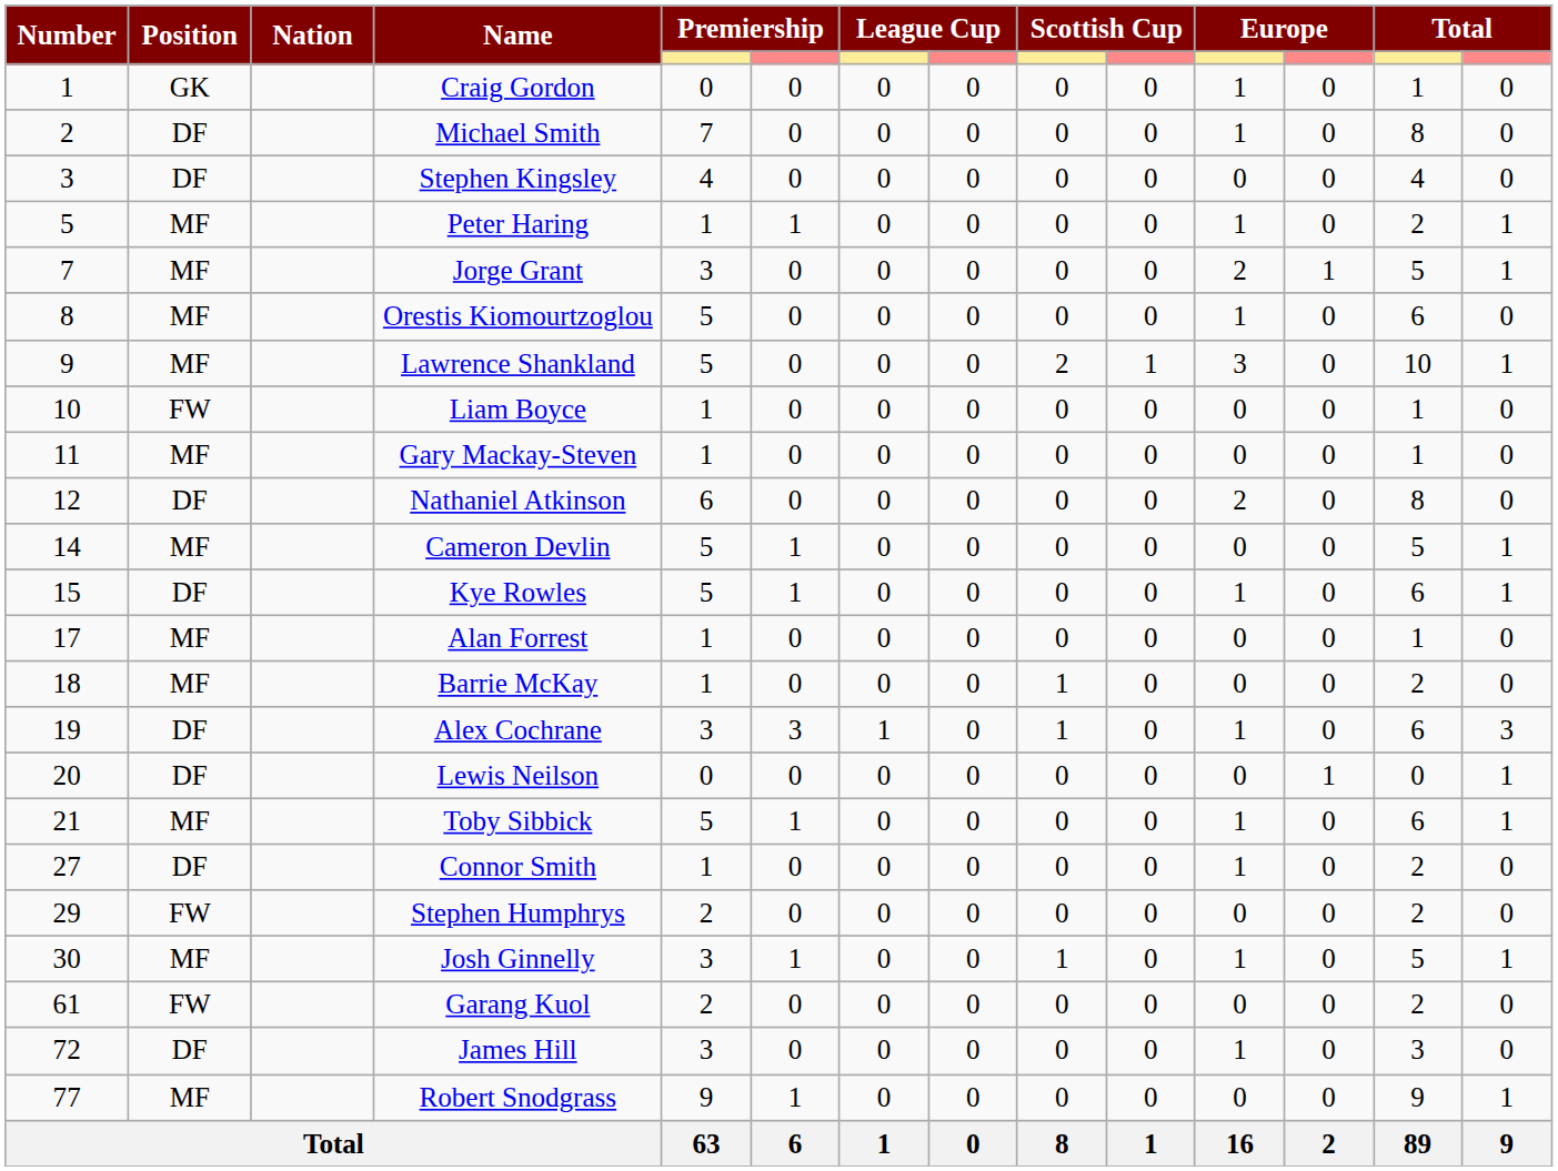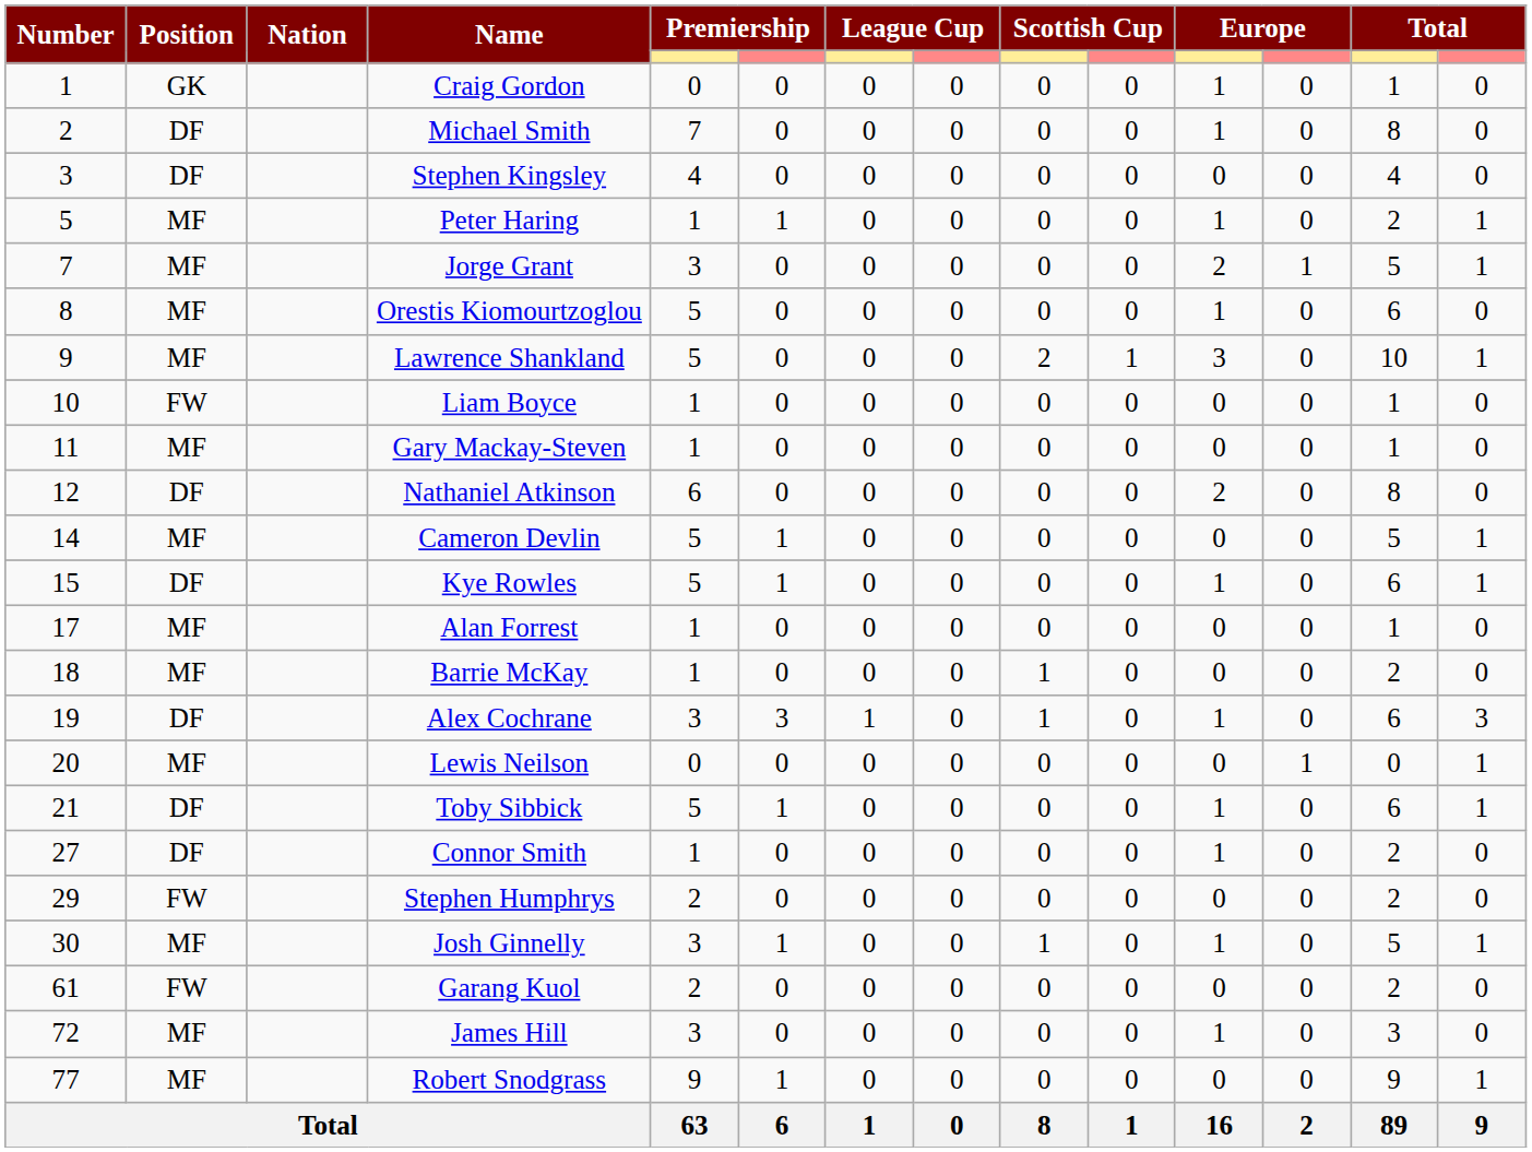 <table class="wikitable" style="font-size: 95%; text-align: center;">
 <tr>
 <th style="background:maroon; color:white;" scope="col" rowspan="2" width=60 align="center">Number</th>
 <th style="background:maroon; color:white;" scope="col" rowspan="2" width=60 align="center">Position</th>
 <th style="background:maroon; color:white;" scope="col" rowspan="2" width=60 align="center">Nation</th>
 <th style="background:maroon; color:white;" scope="col" rowspan="2" width=150 align="center">Name</th>
 <th style="background:maroon; color:white;" scope="col" colspan="2" width=90 align="center">Premiership</th>
 <th style="background:maroon; color:white;" scope="col" colspan="2" width=90 align="center">League Cup</th>
 <th style="background:maroon; color:white;" scope="col" colspan="2" width=90 align="center">Scottish Cup</th>
 <th style="background:maroon; color:white;" scope="col" colspan="2" width=90 align="center">Europe</th>
 <th style="background:maroon; color:white;" scope="col" colspan="2" width=90 align="center">Total</th>
 </tr>
 <tr>
 <th width=30 style="background: #FFEE99"></th>
 <th width=30 style="background: #FF8888"></th>
 <th width=30 style="background: #FFEE99"></th>
 <th width=30 style="background: #FF8888"></th>
 <th width=30 style="background: #FFEE99"></th>
 <th width=30 style="background: #FF8888"></th>
 <th width=30 style="background: #FFEE99"></th>
 <th width=30 style="background: #FF8888"></th>
 <th width=30 style="background: #FFEE99"></th>
 <th width=30 style="background: #FF8888"></th>
 </tr>
 <tr>
 <td>1</td>
 <td>GK</td>
 <td></td>
 <td><a href='#'>Craig Gordon</a></td>
 <td>0</td>
 <td>0</td>
 <td>0</td>
 <td>0</td>
 <td>0</td>
 <td>0</td>
 <td>1</td>
 <td>0</td>
 <td>1</td>
 <td>0</td>
 </tr>
 <tr>
 <td>2</td>
 <td>DF</td>
 <td></td>
 <td><a href='#'>Michael Smith</a></td>
 <td>7</td>
 <td>0</td>
 <td>0</td>
 <td>0</td>
 <td>0</td>
 <td>0</td>
 <td>1</td>
 <td>0</td>
 <td>8</td>
 <td>0</td>
 </tr>
 <tr>
 <td>3</td>
 <td>DF</td>
 <td></td>
 <td><a href='#'>Stephen Kingsley</a></td>
 <td>4</td>
 <td>0</td>
 <td>0</td>
 <td>0</td>
 <td>0</td>
 <td>0</td>
 <td>0</td>
 <td>0</td>
 <td>4</td>
 <td>0<br></td>
 </tr>
 <tr>
 <td>5</td>
 <td>MF</td>
 <td></td>
 <td><a href='#'>Peter Haring</a></td>
 <td>1</td>
 <td>1</td>
 <td>0</td>
 <td>0</td>
 <td>0</td>
 <td>0</td>
 <td>1</td>
 <td>0</td>
 <td>2</td>
 <td>1<br></td>
 </tr>
 <tr>
 <td>7</td>
 <td>MF</td>
 <td></td>
 <td><a href='#'>Jorge Grant</a></td>
 <td>3</td>
 <td>0</td>
 <td>0</td>
 <td>0</td>
 <td>0</td>
 <td>0</td>
 <td>2</td>
 <td>1</td>
 <td>5</td>
 <td>1</td>
 </tr>
 <tr>
 <td>8</td>
 <td>MF</td>
 <td></td>
 <td><a href='#'>Orestis Kiomourtzoglou</a></td>
 <td>5</td>
 <td>0</td>
 <td>0</td>
 <td>0</td>
 <td>0</td>
 <td>0</td>
 <td>1</td>
 <td>0</td>
 <td>6</td>
 <td>0</td>
 </tr>
 <tr>
 <td>9</td>
 <td>MF</td>
 <td></td>
 <td><a href='#'>Lawrence Shankland</a></td>
 <td>5</td>
 <td>0</td>
 <td>0</td>
 <td>0</td>
 <td>2</td>
 <td>1</td>
 <td>3</td>
 <td>0</td>
 <td>10</td>
 <td>1</td>
 </tr>
 <tr>
 <td>10</td>
 <td>FW</td>
 <td></td>
 <td><a href='#'>Liam Boyce</a></td>
 <td>1</td>
 <td>0</td>
 <td>0</td>
 <td>0</td>
 <td>0</td>
 <td>0</td>
 <td>0</td>
 <td>0</td>
 <td>1</td>
 <td>0</td>
 </tr>
 <tr>
 <td>11</td>
 <td>MF</td>
 <td></td>
 <td><a href='#'>Gary Mackay-Steven</a></td>
 <td>1</td>
 <td>0</td>
 <td>0</td>
 <td>0</td>
 <td>0</td>
 <td>0</td>
 <td>0</td>
 <td>0</td>
 <td>1</td>
 <td>0</td>
 </tr>
 <tr>
 <td>12</td>
 <td>DF</td>
 <td></td>
 <td><a href='#'>Nathaniel Atkinson</a></td>
 <td>6</td>
 <td>0</td>
 <td>0</td>
 <td>0</td>
 <td>0</td>
 <td>0</td>
 <td>2</td>
 <td>0</td>
 <td>8</td>
 <td>0<br></td>
 </tr>
 <tr>
 <td>14</td>
 <td>MF</td>
 <td></td>
 <td><a href='#'>Cameron Devlin</a></td>
 <td>5</td>
 <td>1</td>
 <td>0</td>
 <td>0</td>
 <td>0</td>
 <td>0</td>
 <td>0</td>
 <td>0</td>
 <td>5</td>
 <td>1</td>
 </tr>
 <tr>
 <td>15</td>
 <td>DF</td>
 <td></td>
 <td><a href='#'>Kye Rowles</a></td>
 <td>5</td>
 <td>1</td>
 <td>0</td>
 <td>0</td>
 <td>0</td>
 <td>0</td>
 <td>1</td>
 <td>0</td>
 <td>6</td>
 <td>1<br></td>
 </tr>
 <tr>
 <td>17</td>
 <td>MF</td>
 <td></td>
 <td><a href='#'>Alan Forrest</a></td>
 <td>1</td>
 <td>0</td>
 <td>0</td>
 <td>0</td>
 <td>0</td>
 <td>0</td>
 <td>0</td>
 <td>0</td>
 <td>1</td>
 <td>0</td>
 </tr>
 <tr>
 <td>18</td>
 <td>MF</td>
 <td></td>
 <td><a href='#'>Barrie McKay</a></td>
 <td>1</td>
 <td>0</td>
 <td>0</td>
 <td>0</td>
 <td>1</td>
 <td>0</td>
 <td>0</td>
 <td>0</td>
 <td>2</td>
 <td>0</td>
 </tr>
 <tr>
 <td>19</td>
 <td>DF</td>
 <td></td>
 <td><a href='#'>Alex Cochrane</a></td>
 <td>3</td>
 <td>3</td>
 <td>1</td>
 <td>0</td>
 <td>1</td>
 <td>0</td>
 <td>1</td>
 <td>0</td>
 <td>6</td>
 <td>3</td>
 </tr>
 <tr>
 <td>20</td>
-<td>DF</td>
+<td>MF</td>
 <td></td>
 <td><a href='#'>Lewis Neilson</a></td>
 <td>0</td>
 <td>0</td>
 <td>0</td>
 <td>0</td>
 <td>0</td>
 <td>0</td>
 <td>0</td>
 <td>1</td>
 <td>0</td>
 <td>1</td>
 </tr>
 <tr>
 <td>21</td>
-<td>MF</td>
+<td>DF</td>
 <td></td>
 <td><a href='#'>Toby Sibbick</a></td>
 <td>5</td>
 <td>1</td>
 <td>0</td>
 <td>0</td>
 <td>0</td>
 <td>0</td>
 <td>1</td>
 <td>0</td>
 <td>6</td>
 <td>1<br></td>
 </tr>
 <tr>
 <td>27</td>
 <td>DF</td>
 <td></td>
 <td><a href='#'>Connor Smith</a></td>
 <td>1</td>
 <td>0</td>
 <td>0</td>
 <td>0</td>
 <td>0</td>
 <td>0</td>
 <td>1</td>
 <td>0</td>
 <td>2</td>
 <td>0</td>
 </tr>
 <tr>
 <td>29</td>
 <td>FW</td>
 <td></td>
 <td><a href='#'>Stephen Humphrys</a></td>
 <td>2</td>
 <td>0</td>
 <td>0</td>
 <td>0</td>
 <td>0</td>
 <td>0</td>
 <td>0</td>
 <td>0</td>
 <td>2</td>
 <td>0</td>
 </tr>
 <tr>
 <td>30</td>
 <td>MF</td>
 <td></td>
 <td><a href='#'>Josh Ginnelly</a></td>
 <td>3</td>
 <td>1</td>
 <td>0</td>
 <td>0</td>
 <td>1</td>
 <td>0</td>
 <td>1</td>
 <td>0</td>
 <td>5</td>
 <td>1<br></td>
 </tr>
 <tr>
 <td>61</td>
 <td>FW</td>
 <td></td>
 <td><a href='#'>Garang Kuol</a></td>
 <td>2</td>
 <td>0</td>
 <td>0</td>
 <td>0</td>
 <td>0</td>
 <td>0</td>
 <td>0</td>
 <td>0</td>
 <td>2</td>
 <td>0</td>
 </tr>
 <tr>
 <td>72</td>
-<td>DF</td>
+<td>MF</td>
 <td></td>
 <td><a href='#'>James Hill</a></td>
 <td>3</td>
 <td>0</td>
 <td>0</td>
 <td>0</td>
 <td>0</td>
 <td>0</td>
 <td>1</td>
 <td>0</td>
 <td>3</td>
 <td>0</td>
 </tr>
 <tr>
 <td>77</td>
 <td>MF</td>
 <td></td>
 <td><a href='#'>Robert Snodgrass</a></td>
 <td>9</td>
 <td>1</td>
 <td>0</td>
 <td>0</td>
 <td>0</td>
 <td>0</td>
 <td>0</td>
 <td>0</td>
 <td>9</td>
 <td>1</td>
 </tr>
 <tr>
 <th colspan=4>Total</th>
 <th>63</th>
 <th>6</th>
 <th>1</th>
 <th>0</th>
 <th>8</th>
 <th>1</th>
 <th>16</th>
 <th>2</th>
 <th>89</th>
 <th>9</th>
 </tr>
 </table>
